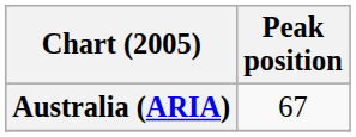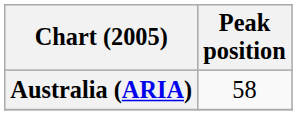 <table class="wikitable sortable plainrowheaders" style="text-align:center">
 <tr>
 <th>Chart (2005)</th>
 <th>Peak<br>position</th>
 </tr>
 <tr>
 <th scope="row">Australia (<a href='#'>ARIA</a>)</th>
-<td>67</td>
+<td>58</td>
 </tr>
 <tr>
 </tr>
 <tr>
 </tr>
 <tr>
 </tr>
 <tr>
 </tr>
 </table>
